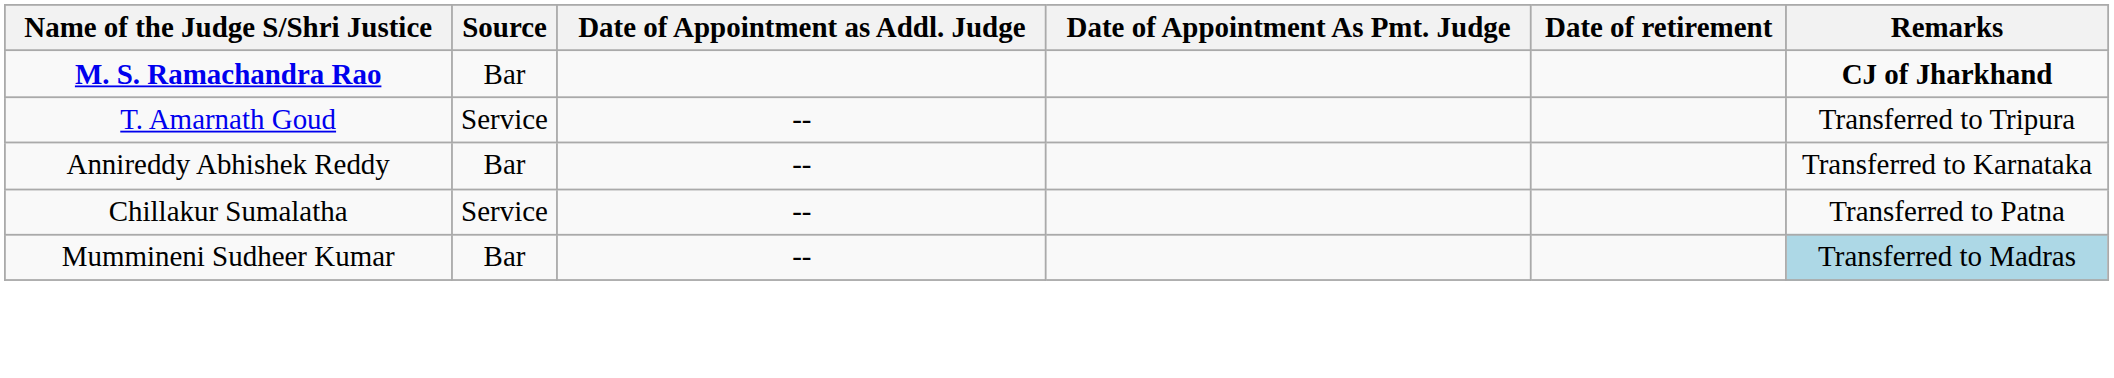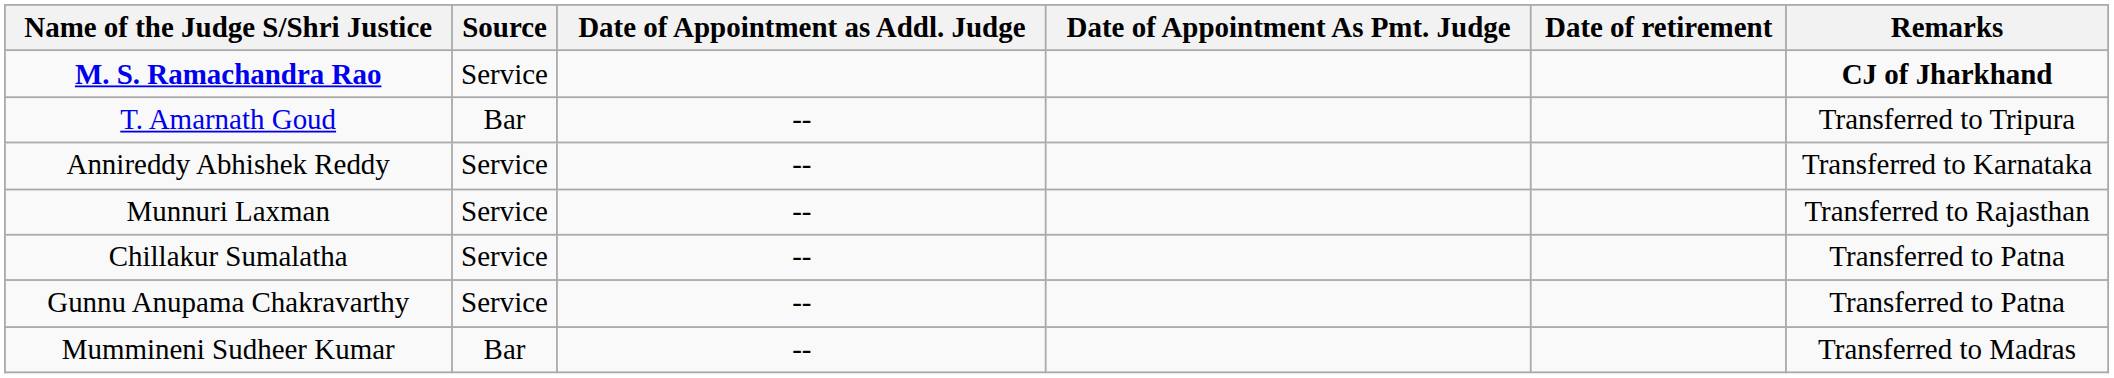 <table class="wikitable sortable static-row-numbers static-row-header" style="text-align:center" width="92%">
 <tr>
 <th>Name of the Judge S/Shri Justice</th>
 <th>Source</th>
 <th>Date of Appointment as Addl. Judge</th>
 <th>Date of Appointment As Pmt. Judge</th>
 <th>Date of retirement</th>
 <th>Remarks</th>
 </tr>
 <tr>
 <td><strong><a href='#'>M. S. Ramachandra Rao</a></strong></td>
-<td>Bar</td>
+<td>Service</td>
 <td></td>
 <td></td>
 <td></td>
 <td><strong>CJ of Jharkhand</strong></td>
 </tr>
 <tr>
 <td><a href='#'>T. Amarnath Goud</a></td>
-<td>Service</td>
+<td>Bar</td>
 <td>--</td>
 <td></td>
 <td></td>
 <td>Transferred to Tripura</td>
 </tr>
 <tr>
 <td>Annireddy Abhishek Reddy</td>
-<td>Bar</td>
+<td>Service</td>
 <td>--</td>
 <td></td>
 <td></td>
 <td>Transferred to Karnataka</td>
 </tr>
 <tr>
+<td>Munnuri Laxman</td>
+<td>Service</td>
+<td>--</td>
+<td></td>
+<td></td>
+<td>Transferred to Rajasthan</td>
+</tr>
+<tr>
 <td>Chillakur Sumalatha</td>
+<td>Service</td>
+<td>--</td>
+<td></td>
+<td></td>
+<td>Transferred to Patna</td>
+</tr>
+<tr>
+<td>Gunnu Anupama Chakravarthy</td>
 <td>Service</td>
 <td>--</td>
 <td></td>
 <td></td>
 <td>Transferred to Patna</td>
 </tr>
 <tr>
 <td>Mummineni Sudheer Kumar</td>
 <td>Bar</td>
 <td>--</td>
 <td></td>
 <td></td>
-<td style="background: lightblue;">Transferred to Madras</td>
+<td>Transferred to Madras</td>
 </tr>
 </table>
